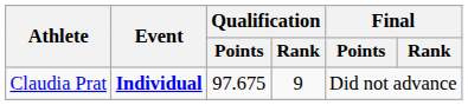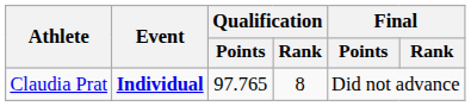 <table class="wikitable" style="font-size:90%">
 <tr>
 <th rowspan="2">Athlete</th>
 <th rowspan="2">Event</th>
 <th colspan=2>Qualification</th>
 <th colspan=2>Final</th>
 </tr>
 <tr style="font-size:95%">
 <th>Points</th>
 <th>Rank</th>
 <th>Points</th>
 <th>Rank</th>
 </tr>
 <tr align=center>
 <td align=left><a href='#'>Claudia Prat</a></td>
 <td align=left><strong><a href='#'>Individual</a></strong></td>
-<td>97.675</td>
-<td>9</td>
+<td>97.765</td>
+<td>8</td>
 <td colspan=2>Did not advance</td>
 </tr>
 </table>
